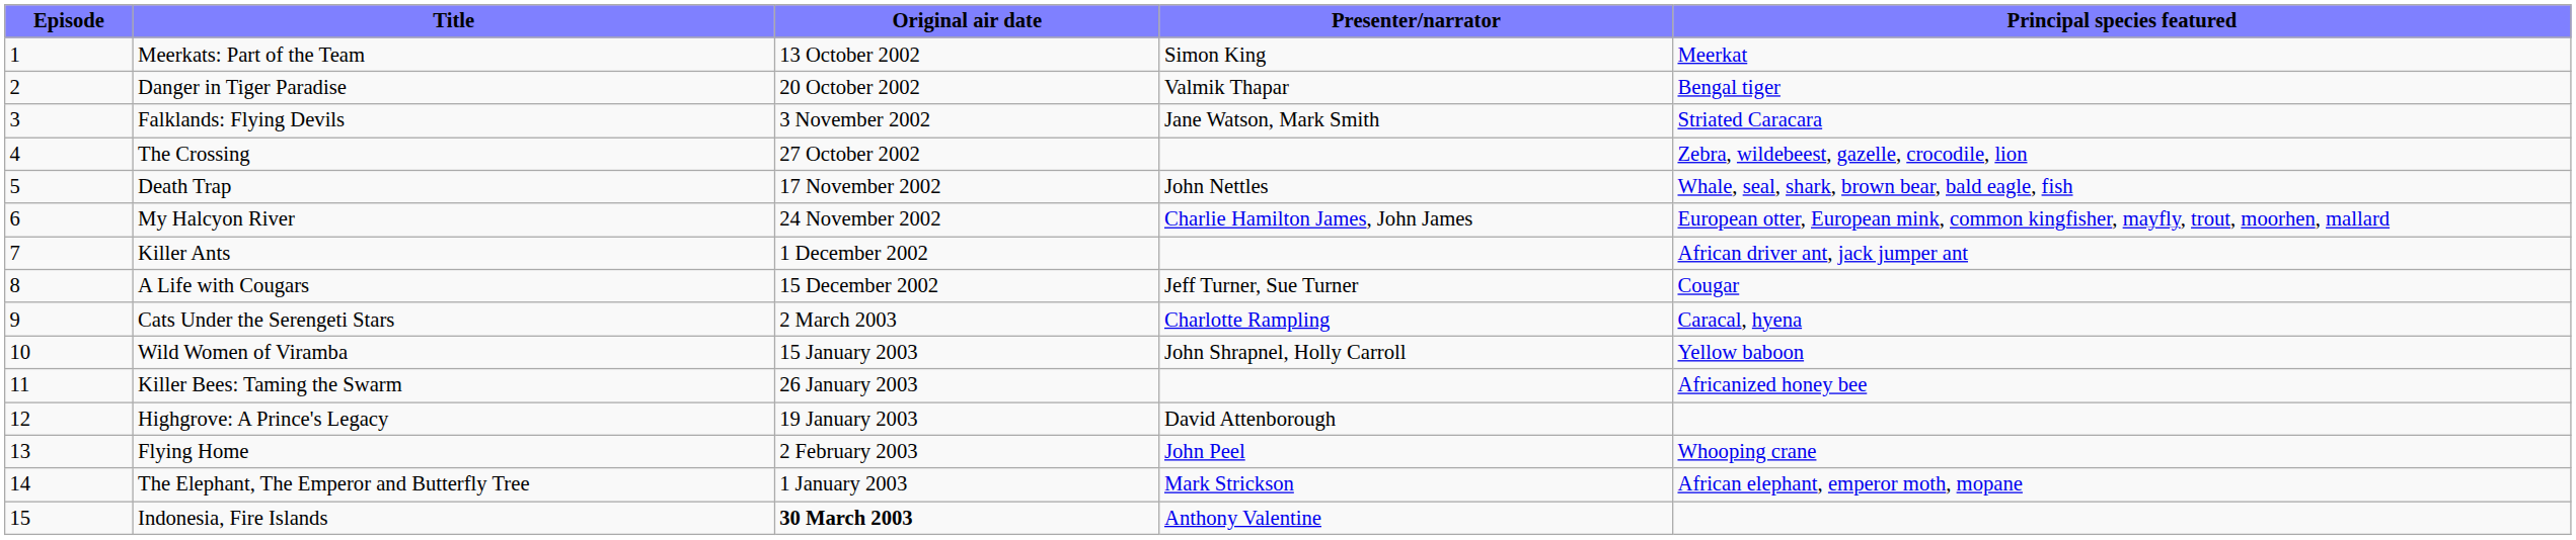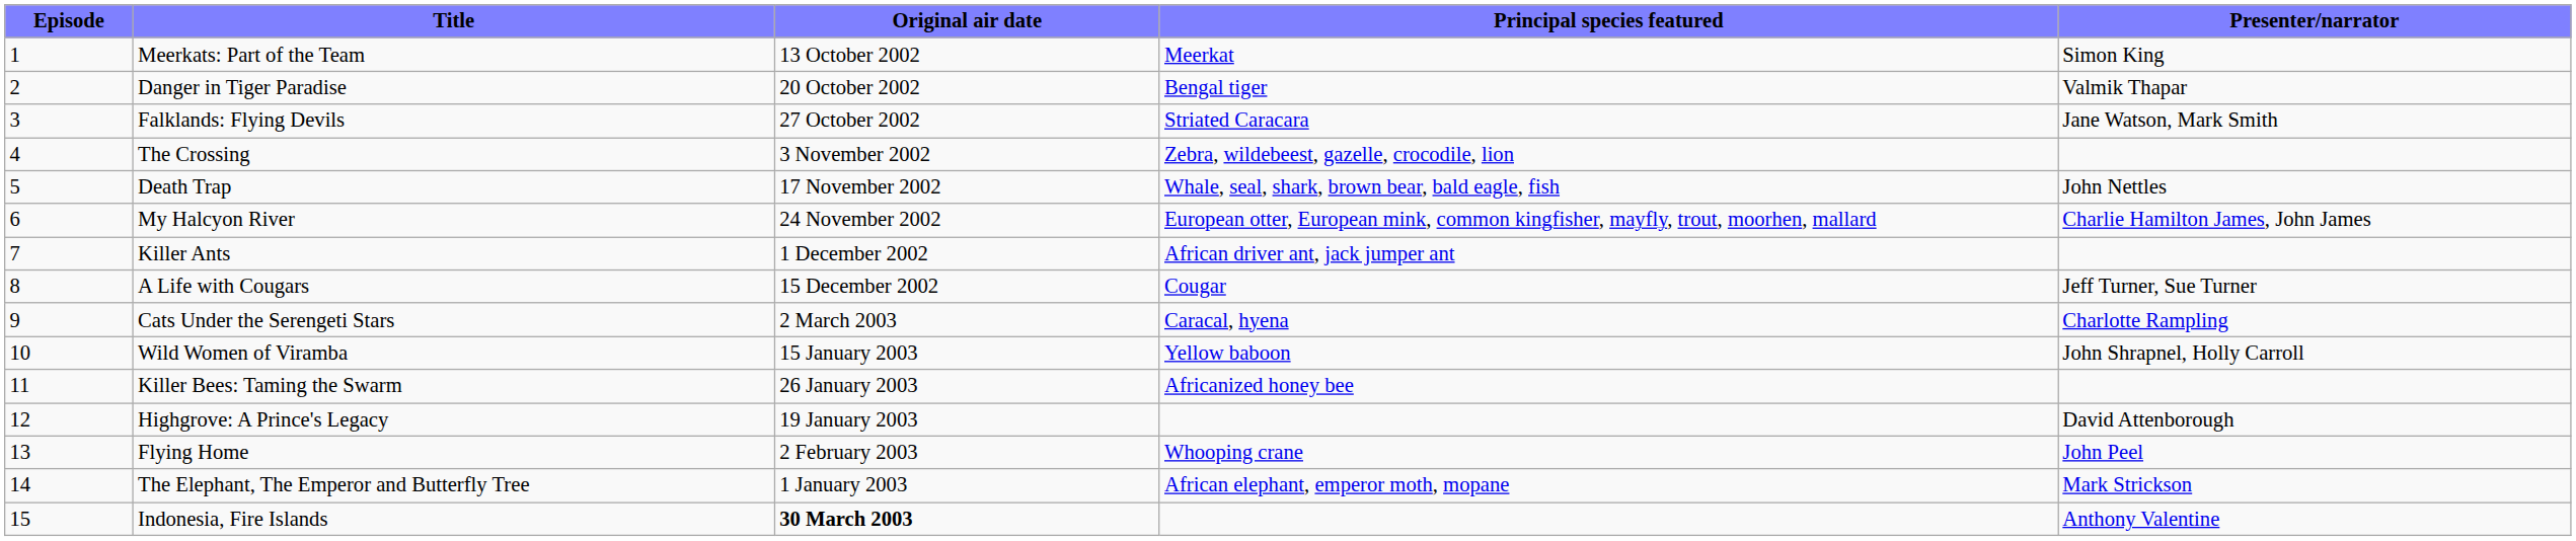 <table class="wikitable plainrowheaders" width=99%>
 <tr style="background:#fdd";>
 <th style="background-color: #7F80FF" width="5%">Episode</th>
 <th style="background-color: #7F80FF" width="25%">Title</th>
 <th style="background-color: #7F80FF" width="15%">Original air date</th>
+<th style="background-color: #7F80FF" width="35%">Principal species featured</th>
 <th style="background-color: #7F80FF" width="20%">Presenter/narrator</th>
-<th style="background-color: #7F80FF" width="35%">Principal species featured</th>
 </tr>
 <tr>
 <td>1</td>
 <td>Meerkats: Part of the Team</td>
 <td>13 October 2002</td>
+<td><a href='#'>Meerkat</a></td>
 <td>Simon King</td>
-<td><a href='#'>Meerkat</a></td>
 </tr>
 <tr>
 <td>2</td>
 <td>Danger in Tiger Paradise</td>
 <td>20 October 2002</td>
+<td><a href='#'>Bengal tiger</a></td>
 <td>Valmik Thapar</td>
-<td><a href='#'>Bengal tiger</a></td>
 </tr>
 <tr>
 <td>3</td>
 <td>Falklands: Flying Devils</td>
-<td>3 November 2002</td>
+<td>27 October 2002</td>
+<td><a href='#'>Striated Caracara</a></td>
 <td>Jane Watson, Mark Smith</td>
-<td><a href='#'>Striated Caracara</a></td>
 </tr>
 <tr>
 <td>4</td>
 <td>The Crossing</td>
-<td>27 October 2002</td>
+<td>3 November 2002</td>
+<td><a href='#'>Zebra</a>, <a href='#'>wildebeest</a>, <a href='#'>gazelle</a>, <a href='#'>crocodile</a>, <a href='#'>lion</a></td>
 <td></td>
-<td><a href='#'>Zebra</a>, <a href='#'>wildebeest</a>, <a href='#'>gazelle</a>, <a href='#'>crocodile</a>, <a href='#'>lion</a></td>
 </tr>
 <tr>
 <td>5</td>
 <td>Death Trap</td>
 <td>17 November 2002</td>
+<td><a href='#'>Whale</a>, <a href='#'>seal</a>, <a href='#'>shark</a>, <a href='#'>brown bear</a>, <a href='#'>bald eagle</a>, <a href='#'>fish</a></td>
 <td>John Nettles</td>
-<td><a href='#'>Whale</a>, <a href='#'>seal</a>, <a href='#'>shark</a>, <a href='#'>brown bear</a>, <a href='#'>bald eagle</a>, <a href='#'>fish</a></td>
 </tr>
 <tr>
 <td>6</td>
 <td>My Halcyon River</td>
 <td>24 November 2002</td>
+<td><a href='#'>European otter</a>, <a href='#'>European mink</a>, <a href='#'>common kingfisher</a>, <a href='#'>mayfly</a>, <a href='#'>trout</a>, <a href='#'>moorhen</a>, <a href='#'>mallard</a></td>
 <td><a href='#'>Charlie Hamilton James</a>, John James</td>
-<td><a href='#'>European otter</a>, <a href='#'>European mink</a>, <a href='#'>common kingfisher</a>, <a href='#'>mayfly</a>, <a href='#'>trout</a>, <a href='#'>moorhen</a>, <a href='#'>mallard</a></td>
 </tr>
 <tr>
 <td>7</td>
 <td>Killer Ants</td>
 <td>1 December 2002</td>
+<td><a href='#'>African driver ant</a>, <a href='#'>jack jumper ant</a></td>
 <td></td>
-<td><a href='#'>African driver ant</a>, <a href='#'>jack jumper ant</a></td>
 </tr>
 <tr>
 <td>8</td>
 <td>A Life with Cougars</td>
 <td>15 December 2002</td>
+<td><a href='#'>Cougar</a></td>
 <td>Jeff Turner, Sue Turner</td>
-<td><a href='#'>Cougar</a></td>
 </tr>
 <tr>
 <td>9</td>
 <td>Cats Under the Serengeti Stars</td>
 <td>2 March 2003</td>
+<td><a href='#'>Caracal</a>, <a href='#'>hyena</a></td>
 <td><a href='#'>Charlotte Rampling</a></td>
-<td><a href='#'>Caracal</a>, <a href='#'>hyena</a></td>
 </tr>
 <tr>
 <td>10</td>
 <td>Wild Women of Viramba</td>
 <td>15 January 2003</td>
+<td><a href='#'>Yellow baboon</a></td>
 <td>John Shrapnel, Holly Carroll</td>
-<td><a href='#'>Yellow baboon</a></td>
 </tr>
 <tr>
 <td>11</td>
 <td>Killer Bees: Taming the Swarm</td>
 <td>26 January 2003</td>
+<td><a href='#'>Africanized honey bee</a></td>
 <td></td>
-<td><a href='#'>Africanized honey bee</a></td>
 </tr>
 <tr>
 <td>12</td>
 <td>Highgrove: A Prince's Legacy</td>
 <td>19 January 2003</td>
+<td></td>
 <td>David Attenborough</td>
-<td></td>
 </tr>
 <tr>
 <td>13</td>
 <td>Flying Home</td>
 <td>2 February 2003</td>
+<td><a href='#'>Whooping crane</a></td>
 <td><a href='#'>John Peel</a></td>
-<td><a href='#'>Whooping crane</a></td>
 </tr>
 <tr>
 <td>14</td>
 <td>The Elephant, The Emperor and Butterfly Tree</td>
 <td>1 January 2003</td>
+<td><a href='#'>African elephant</a>, <a href='#'>emperor moth</a>, <a href='#'>mopane</a></td>
 <td><a href='#'>Mark Strickson</a></td>
-<td><a href='#'>African elephant</a>, <a href='#'>emperor moth</a>, <a href='#'>mopane</a></td>
 </tr>
 <tr>
 <td>15</td>
 <td>Indonesia, Fire Islands</td>
 <td><strong>30 March 2003</strong></td>
+<td></td>
 <td><a href='#'>Anthony Valentine</a></td>
-<td></td>
 </tr>
 </table>
